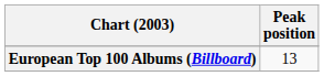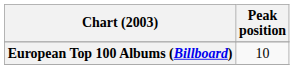 <table class="wikitable sortable plainrowheaders" style="text-align:center;">
 <tr>
 <th scope="col">Chart (2003)</th>
 <th scope="col">Peak<br>position</th>
 </tr>
 <tr>
 </tr>
 <tr>
 <th scope="row">European Top 100 Albums (<em><a href='#'>Billboard</a></em>)</th>
-<td style="text-align:center;">13</td>
+<td style="text-align:center;">10</td>
 </tr>
 <tr>
 </tr>
 <tr>
 </tr>
 </table>
